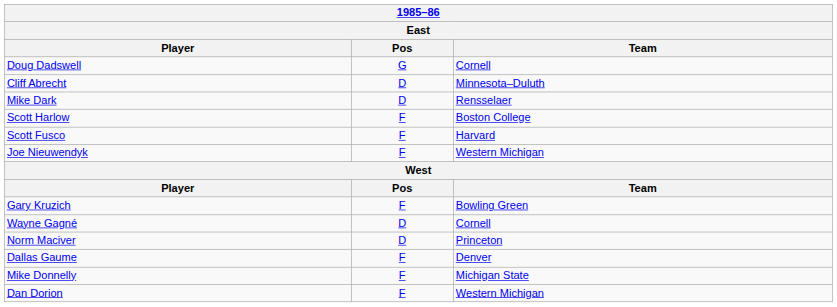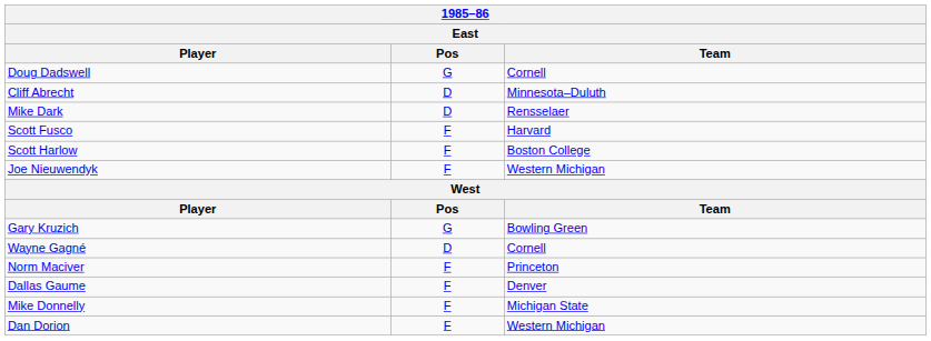 <table class="wikitable" width=95%>
 <tr>
 <th colspan=3><a href='#'>1985–86</a></th>
 </tr>
 <tr>
 <th colspan=3><strong>East</strong></th>
 </tr>
 <tr>
 <th>Player</th>
 <th>Pos</th>
 <th>Team</th>
 </tr>
 <tr>
 <td><a href='#'>Doug Dadswell</a></td>
 <td style="text-align:center;"><a href='#'>G</a></td>
 <td><a href='#'>Cornell</a></td>
 </tr>
 <tr>
 <td><a href='#'>Cliff Abrecht</a></td>
 <td style="text-align:center;"><a href='#'>D</a></td>
 <td><a href='#'>Minnesota–Duluth</a></td>
 </tr>
 <tr>
 <td><a href='#'>Mike Dark</a></td>
 <td style="text-align:center;"><a href='#'>D</a></td>
 <td><a href='#'>Rensselaer</a></td>
 </tr>
 <tr>
+<td><a href='#'>Scott Fusco</a></td>
+<td style="text-align:center;"><a href='#'>F</a></td>
+<td><a href='#'>Harvard</a></td>
+</tr>
+<tr>
 <td><a href='#'>Scott Harlow</a></td>
 <td style="text-align:center;"><a href='#'>F</a></td>
 <td><a href='#'>Boston College</a></td>
-</tr>
-<tr>
-<td><a href='#'>Scott Fusco</a></td>
-<td style="text-align:center;"><a href='#'>F</a></td>
-<td><a href='#'>Harvard</a></td>
 </tr>
 <tr>
 <td><a href='#'>Joe Nieuwendyk</a></td>
 <td style="text-align:center;"><a href='#'>F</a></td>
 <td><a href='#'>Western Michigan</a></td>
 </tr>
 <tr>
 <th colspan=3><strong>West</strong></th>
 </tr>
 <tr>
 <th>Player</th>
 <th>Pos</th>
 <th>Team</th>
 </tr>
 <tr>
 <td><a href='#'>Gary Kruzich</a></td>
-<td style="text-align:center;"><a href='#'>F</a></td>
+<td style="text-align:center;"><a href='#'>G</a></td>
 <td><a href='#'>Bowling Green</a></td>
 </tr>
 <tr>
 <td><a href='#'>Wayne Gagné</a></td>
 <td style="text-align:center;"><a href='#'>D</a></td>
 <td><a href='#'>Cornell</a></td>
 </tr>
 <tr>
 <td><a href='#'>Norm Maciver</a></td>
-<td style="text-align:center;"><a href='#'>D</a></td>
+<td style="text-align:center;"><a href='#'>F</a></td>
 <td><a href='#'>Princeton</a></td>
 </tr>
 <tr>
 <td><a href='#'>Dallas Gaume</a></td>
 <td style="text-align:center;"><a href='#'>F</a></td>
 <td><a href='#'>Denver</a></td>
 </tr>
 <tr>
 <td><a href='#'>Mike Donnelly</a></td>
 <td style="text-align:center;"><a href='#'>F</a></td>
 <td><a href='#'>Michigan State</a></td>
 </tr>
 <tr>
 <td><a href='#'>Dan Dorion</a></td>
 <td style="text-align:center;"><a href='#'>F</a></td>
 <td><a href='#'>Western Michigan</a></td>
 </tr>
 </table>
